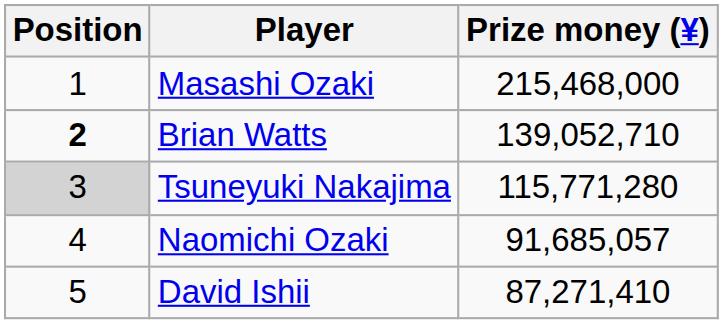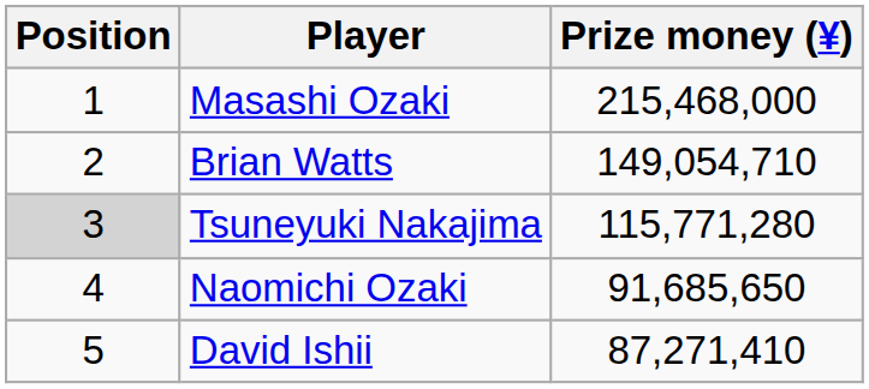 <table class="wikitable">
 <tr>
 <th>Position</th>
 <th>Player</th>
 <th>Prize money (<a href='#'>¥</a>)</th>
 </tr>
 <tr>
 <td align=center>1</td>
 <td> <a href='#'>Masashi Ozaki</a></td>
 <td align=center>215,468,000</td>
 </tr>
 <tr>
-<td align=center><strong>2</strong></td>
+<td align=center>2</td>
 <td> <a href='#'>Brian Watts</a></td>
-<td align=center>139,052,710</td>
+<td align=center>149,054,710</td>
 </tr>
 <tr>
 <td align=center style="background: lightgrey;">3</td>
 <td> <a href='#'>Tsuneyuki Nakajima</a></td>
 <td align=center>115,771,280</td>
 </tr>
 <tr>
 <td align=center>4</td>
 <td> <a href='#'>Naomichi Ozaki</a></td>
-<td align=center>91,685,057</td>
+<td align=center>91,685,650</td>
 </tr>
 <tr>
 <td align=center>5</td>
 <td> <a href='#'>David Ishii</a></td>
 <td align=center>87,271,410</td>
 </tr>
 </table>
